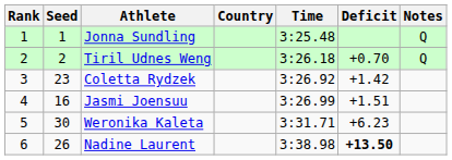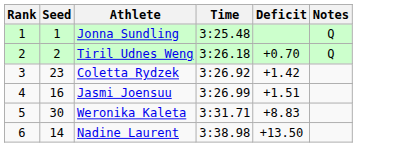 <table class="wikitable sortable" style="text-align:center">
 <tr>
 <th>Rank</th>
 <th>Seed</th>
 <th>Athlete</th>
-<th>Country</th>
 <th>Time</th>
 <th>Deficit</th>
 <th>Notes</th>
 </tr>
 <tr bgcolor=ccffcc>
 <td>1</td>
 <td>1</td>
 <td align=left><a href='#'>Jonna Sundling</a></td>
-<td align=left></td>
 <td>3:25.48</td>
 <td></td>
 <td>Q</td>
 </tr>
 <tr bgcolor=ccffcc>
 <td>2</td>
 <td>2</td>
 <td align=left><a href='#'>Tiril Udnes Weng</a></td>
-<td align=left></td>
 <td>3:26.18</td>
 <td>+0.70</td>
 <td>Q</td>
 </tr>
 <tr>
 <td>3</td>
 <td>23</td>
 <td align=left><a href='#'>Coletta Rydzek</a></td>
-<td align=left></td>
 <td>3:26.92</td>
 <td>+1.42</td>
 <td></td>
 </tr>
 <tr>
 <td>4</td>
 <td>16</td>
 <td align=left><a href='#'>Jasmi Joensuu</a></td>
-<td align=left></td>
 <td>3:26.99</td>
 <td>+1.51</td>
 <td></td>
 </tr>
 <tr>
 <td>5</td>
 <td>30</td>
 <td align=left><a href='#'>Weronika Kaleta</a></td>
-<td align=left></td>
 <td>3:31.71</td>
-<td>+6.23</td>
+<td>+8.83</td>
 <td></td>
 </tr>
 <tr>
 <td>6</td>
-<td>26</td>
+<td>14</td>
 <td align=left><a href='#'>Nadine Laurent</a></td>
-<td align=left></td>
 <td>3:38.98</td>
-<td><strong>+13.50</strong></td>
+<td>+13.50</td>
 <td></td>
 </tr>
 </table>
